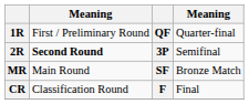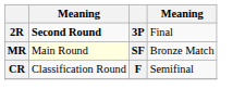 <table class="wikitable" style="font-size: 85%">
 <tr>
 <th></th>
 <th>Meaning</th>
 <th></th>
 <th>Meaning</th>
 </tr>
 <tr>
-<th>1R</th>
-<td>First / Preliminary Round</td>
-<th>QF</th>
-<td>Quarter-final</td>
-</tr>
-<tr>
 <th>2R</th>
 <td><strong>Second Round</strong></td>
 <th>3P</th>
-<td>Semifinal</td>
+<td>Final</td>
 </tr>
 <tr>
 <th>MR</th>
-<td>Main Round</td>
+<td style="background: lightyellow;">Main Round</td>
 <th>SF</th>
 <td>Bronze Match</td>
 </tr>
 <tr>
 <th>CR</th>
 <td>Classification Round</td>
 <th>F</th>
-<td>Final</td>
+<td>Semifinal</td>
 </tr>
 <tr>
 </tr>
 </table>
